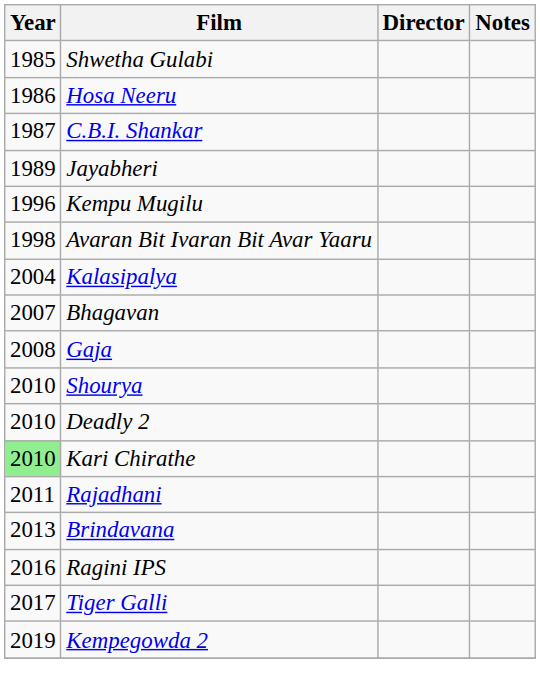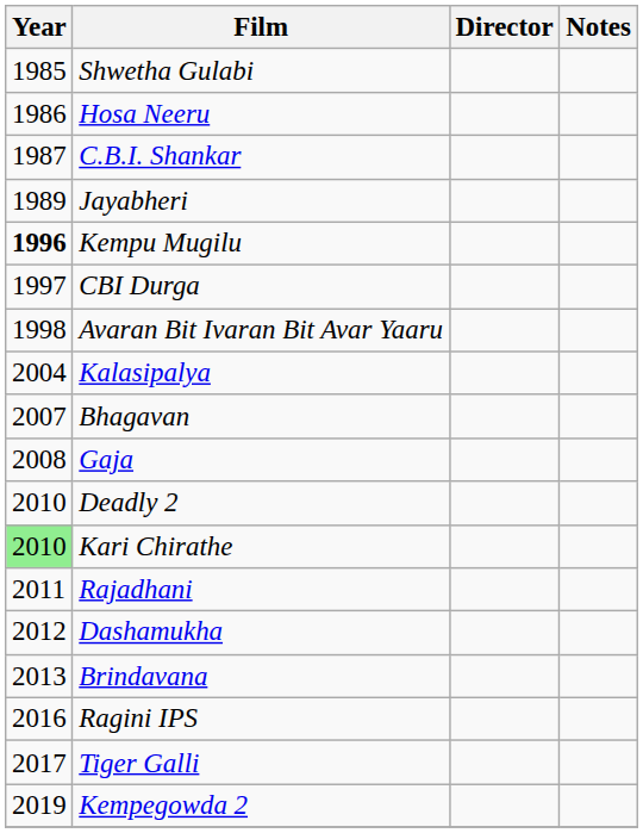 <table class="wikitable">
 <tr>
 <th>Year</th>
 <th>Film</th>
 <th>Director</th>
 <th>Notes</th>
 </tr>
 <tr>
 <td>1985</td>
 <td><em>Shwetha Gulabi</em></td>
 <td></td>
 <td></td>
 </tr>
 <tr>
 <td>1986</td>
 <td><em><a href='#'>Hosa Neeru</a></em></td>
 <td></td>
 <td></td>
 </tr>
 <tr>
 <td>1987</td>
 <td><em><a href='#'>C.B.I. Shankar</a></em></td>
 <td></td>
 <td></td>
 </tr>
 <tr>
 <td>1989</td>
 <td><em>Jayabheri</em></td>
 <td></td>
 <td></td>
 </tr>
 <tr>
-<td>1996</td>
+<td><strong>1996</strong></td>
 <td><em>Kempu Mugilu</em></td>
+<td></td>
+<td></td>
+</tr>
+<tr>
+<td>1997</td>
+<td><em>CBI Durga</em></td>
 <td></td>
 <td></td>
 </tr>
 <tr>
 <td>1998</td>
 <td><em>Avaran Bit Ivaran Bit Avar Yaaru</em></td>
 <td></td>
 <td></td>
 </tr>
 <tr>
 <td>2004</td>
 <td><em><a href='#'>Kalasipalya</a></em></td>
 <td></td>
 <td></td>
 </tr>
 <tr>
 <td>2007</td>
 <td><em>Bhagavan</em></td>
 <td></td>
 <td></td>
 </tr>
 <tr>
 <td>2008</td>
 <td><em><a href='#'>Gaja</a></em></td>
 <td></td>
 <td></td>
 </tr>
 <tr>
 <td>2010</td>
-<td><em><a href='#'>Shourya</a></em></td>
-<td></td>
-<td></td>
-</tr>
-<tr>
-<td>2010</td>
 <td><em>Deadly 2</em></td>
 <td></td>
 <td></td>
 </tr>
 <tr>
 <td style="background: lightgreen;">2010</td>
 <td><em>Kari Chirathe</em></td>
 <td></td>
 <td></td>
 </tr>
 <tr>
 <td>2011</td>
 <td><em><a href='#'>Rajadhani</a></em></td>
+<td></td>
+<td></td>
+</tr>
+<tr>
+<td>2012</td>
+<td><em><a href='#'>Dashamukha</a></em></td>
 <td></td>
 <td></td>
 </tr>
 <tr>
 <td>2013</td>
 <td><em><a href='#'>Brindavana</a></em></td>
 <td></td>
 <td></td>
 </tr>
 <tr>
 <td>2016</td>
 <td><em>Ragini IPS</em></td>
 <td></td>
 <td></td>
 </tr>
 <tr>
 <td>2017</td>
 <td><em><a href='#'>Tiger Galli</a></em></td>
 <td></td>
 <td></td>
 </tr>
 <tr>
 <td>2019</td>
 <td><em><a href='#'>Kempegowda 2</a></em></td>
 <td></td>
 <td></td>
 </tr>
 <tr>
 </tr>
 </table>
